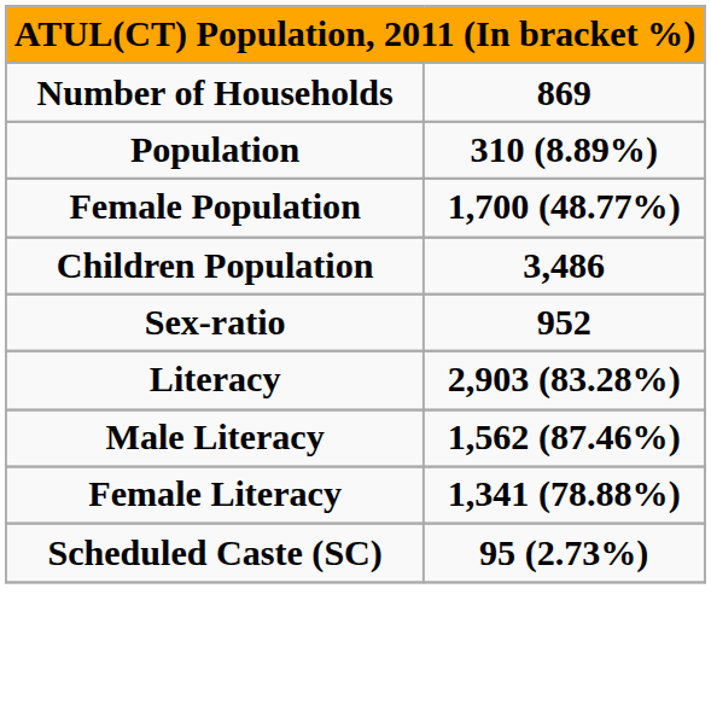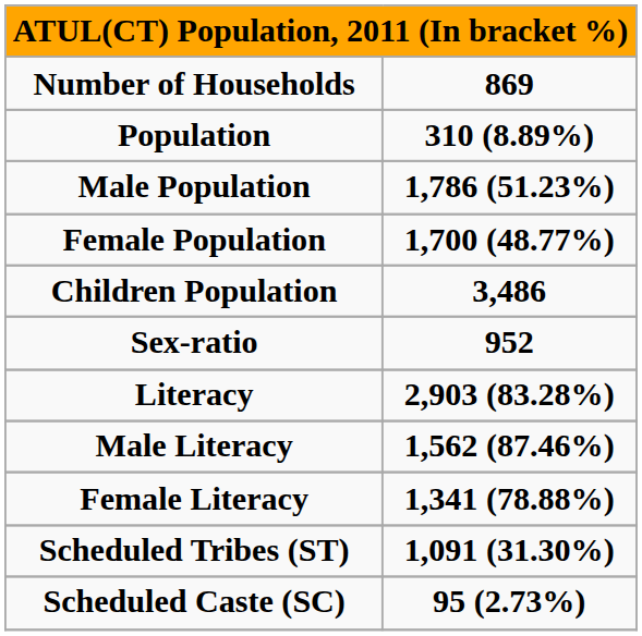 <table class="wikitable plainrowheaders unsortable" style="text-align:center">
 <tr>
 <th scope="col" colspan="2" style="background:orange;">ATUL(CT) Population, 2011 (In bracket %)</th>
 </tr>
 <tr>
 <td valign="center"><strong>Number of Households</strong></td>
 <td valign="center"><strong>869</strong></td>
 </tr>
 <tr>
 </tr>
 <tr>
 <td valign="center"><strong>Population</strong></td>
 <td valign="center"><strong>310 (8.89%)</strong></td>
 </tr>
 <tr>
+</tr>
+<tr>
+<td valign="center"><strong>Male Population</strong></td>
+<td valign="center"><strong>1,786 (51.23%)</strong></td>
 </tr>
 <tr>
 </tr>
 <tr>
 <td valign="center"><strong>Female Population</strong></td>
 <td valign="center"><strong>1,700 (48.77%)</strong></td>
 </tr>
 <tr>
 </tr>
 <tr>
 <td valign="center"><strong>Children Population</strong></td>
 <td valign="center"><strong>3,486</strong></td>
 </tr>
 <tr>
 </tr>
 <tr>
 <td valign="center"><strong>Sex-ratio</strong></td>
 <td valign="center"><strong>952</strong></td>
 </tr>
 <tr>
 </tr>
 <tr>
 <td valign="center"><strong>Literacy</strong></td>
 <td valign="center"><strong>2,903 (83.28%)</strong></td>
 </tr>
 <tr>
 </tr>
 <tr>
 <td valign="center"><strong>Male Literacy</strong></td>
 <td valign="center"><strong>1,562 (87.46%)</strong></td>
 </tr>
 <tr>
 </tr>
 <tr>
 <td valign="center"><strong>Female Literacy</strong></td>
 <td valign="center"><strong>1,341 (78.88%)</strong></td>
 </tr>
 <tr>
 </tr>
 <tr>
+<td valign="center"><strong>Scheduled Tribes (ST)</strong></td>
+<td valign="center"><strong>1,091 (31.30%)</strong></td>
+</tr>
+<tr>
 </tr>
 <tr>
 <td valign="center"><strong>Scheduled Caste (SC)</strong></td>
 <td valign="center"><strong>95 (2.73%)</strong></td>
 </tr>
 <tr>
 </tr>
 </table>
